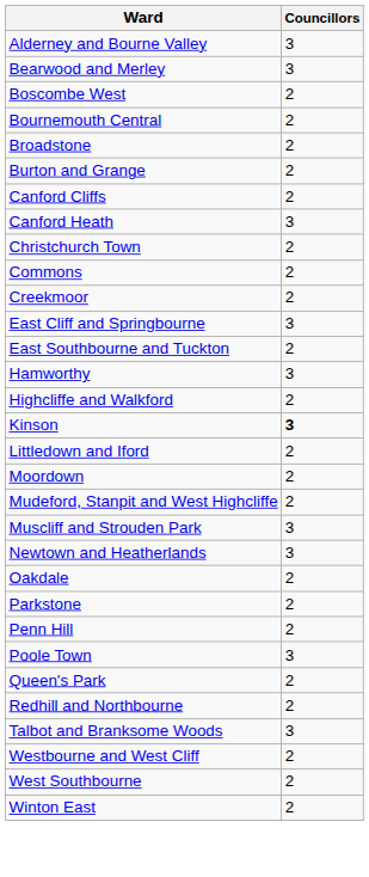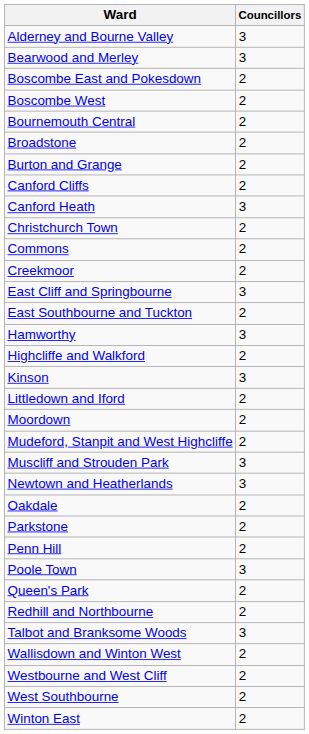 <table class="sortable wikitable col1cen col3cen col4cen col5cen col6cen">
 <tr>
 <th>Ward</th>
 <th style="font-size: 85%;">Councillors</th>
 </tr>
 <tr>
 <td><a href='#'>Alderney and Bourne Valley</a></td>
 <td>3</td>
 </tr>
 <tr>
 <td><a href='#'>Bearwood and Merley</a></td>
 <td>3</td>
+</tr>
+<tr>
+<td><a href='#'>Boscombe East and Pokesdown</a></td>
+<td>2</td>
 </tr>
 <tr>
 <td><a href='#'>Boscombe West</a></td>
 <td>2</td>
 </tr>
 <tr>
 <td><a href='#'>Bournemouth Central</a></td>
 <td>2</td>
 </tr>
 <tr>
 <td><a href='#'>Broadstone</a></td>
 <td>2</td>
 </tr>
 <tr>
 <td><a href='#'>Burton and Grange</a></td>
 <td>2</td>
 </tr>
 <tr>
 <td><a href='#'>Canford Cliffs</a></td>
 <td>2</td>
 </tr>
 <tr>
 <td><a href='#'>Canford Heath</a></td>
 <td>3</td>
 </tr>
 <tr>
 <td><a href='#'>Christchurch Town</a></td>
 <td>2</td>
 </tr>
 <tr>
 <td><a href='#'>Commons</a></td>
 <td>2</td>
 </tr>
 <tr>
 <td><a href='#'>Creekmoor</a></td>
 <td>2</td>
 </tr>
 <tr>
 <td><a href='#'>East Cliff and Springbourne</a></td>
 <td>3</td>
 </tr>
 <tr>
 <td><a href='#'>East Southbourne and Tuckton</a></td>
 <td>2</td>
 </tr>
 <tr>
 <td><a href='#'>Hamworthy</a></td>
 <td>3</td>
 </tr>
 <tr>
 <td><a href='#'>Highcliffe and Walkford</a></td>
 <td>2</td>
 </tr>
 <tr>
 <td><a href='#'>Kinson</a></td>
-<td><strong>3</strong></td>
+<td>3</td>
 </tr>
 <tr>
 <td><a href='#'>Littledown and Iford</a></td>
 <td>2</td>
 </tr>
 <tr>
 <td><a href='#'>Moordown</a></td>
 <td>2</td>
 </tr>
 <tr>
 <td><a href='#'>Mudeford, Stanpit and West Highcliffe</a></td>
 <td>2</td>
 </tr>
 <tr>
 <td><a href='#'>Muscliff and Strouden Park</a></td>
 <td>3</td>
 </tr>
 <tr>
 <td><a href='#'>Newtown and Heatherlands</a></td>
 <td>3</td>
 </tr>
 <tr>
 <td><a href='#'>Oakdale</a></td>
 <td>2</td>
 </tr>
 <tr>
 <td><a href='#'>Parkstone</a></td>
 <td>2</td>
 </tr>
 <tr>
 <td><a href='#'>Penn Hill</a></td>
 <td>2</td>
 </tr>
 <tr>
 <td><a href='#'>Poole Town</a></td>
 <td>3</td>
 </tr>
 <tr>
 <td><a href='#'>Queen's Park</a></td>
 <td>2</td>
 </tr>
 <tr>
 <td><a href='#'>Redhill and Northbourne</a></td>
 <td>2</td>
 </tr>
 <tr>
 <td><a href='#'>Talbot and Branksome Woods</a></td>
 <td>3</td>
 </tr>
 <tr>
+<td><a href='#'>Wallisdown and Winton West</a></td>
+<td>2</td>
+</tr>
+<tr>
 <td><a href='#'>Westbourne and West Cliff</a></td>
 <td>2</td>
 </tr>
 <tr>
 <td><a href='#'>West Southbourne</a></td>
 <td>2</td>
 </tr>
 <tr>
 <td><a href='#'>Winton East</a></td>
 <td>2</td>
 </tr>
 </table>
